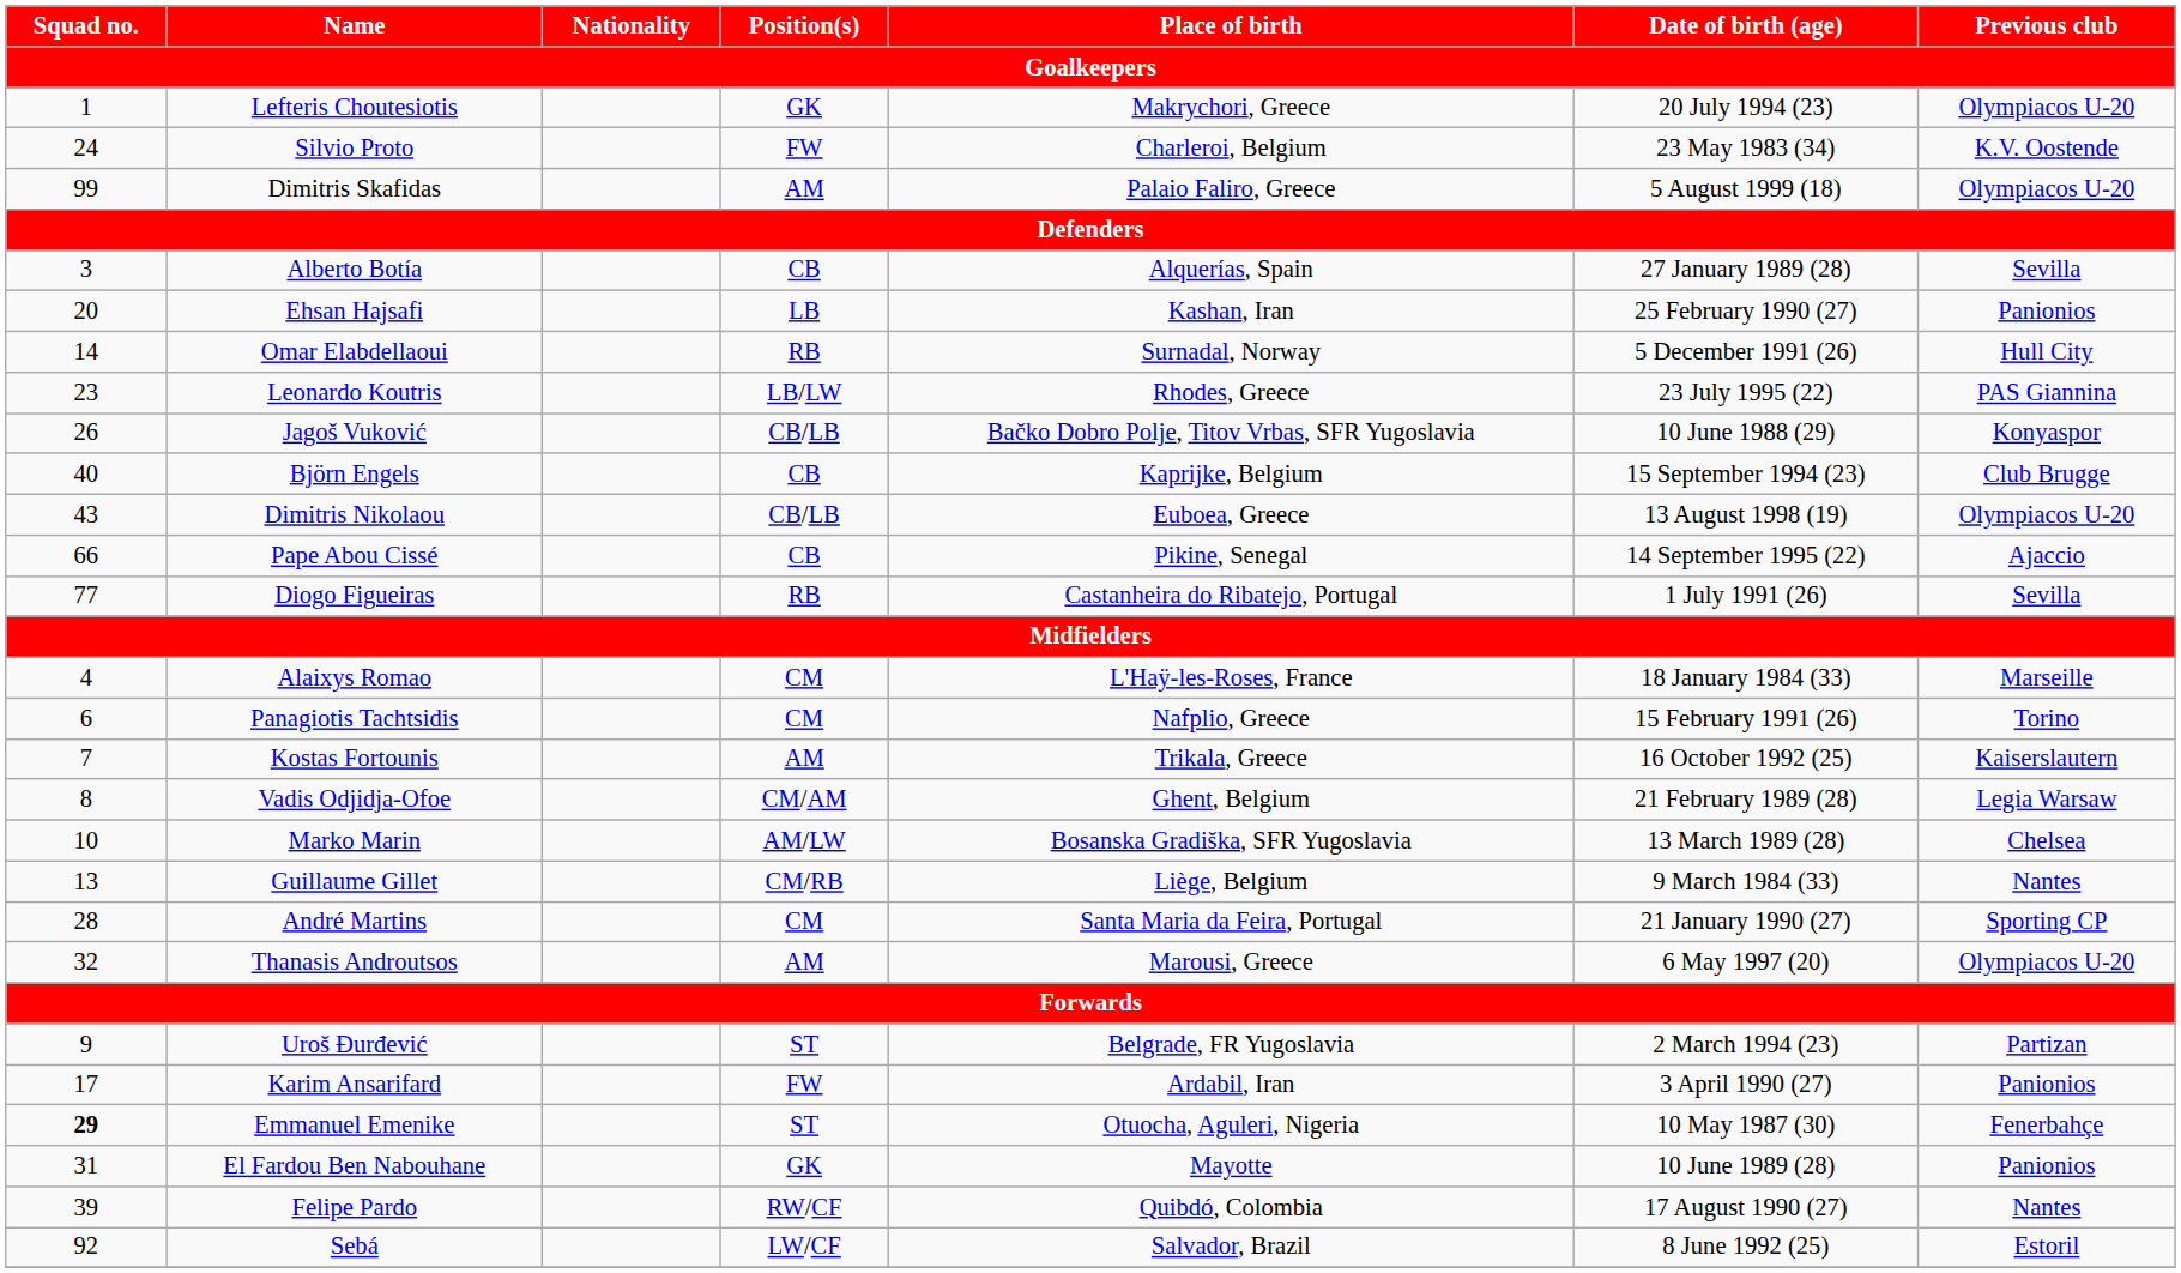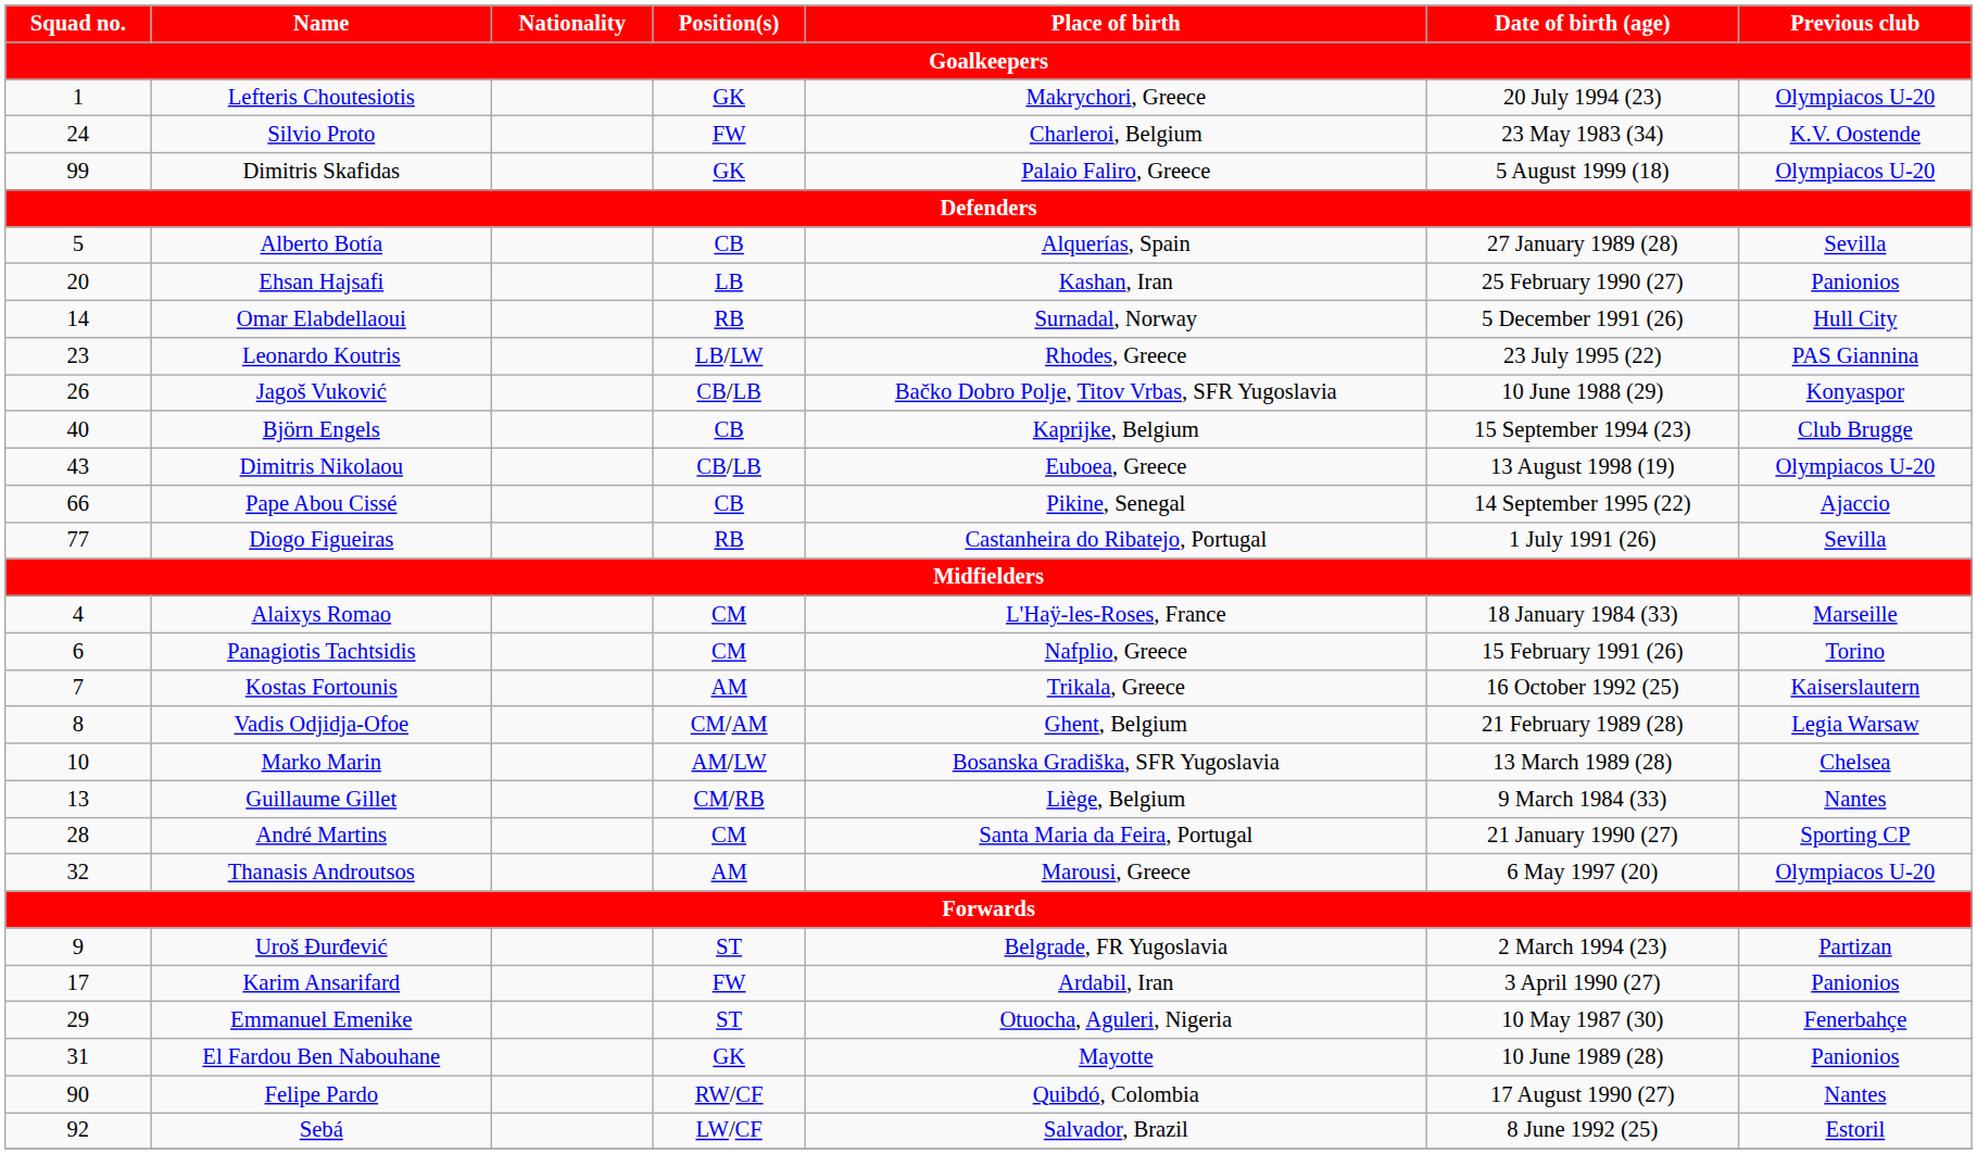 <table class="wikitable" style="text-align:center; font-size:90%; width:80%;">
 <tr>
 <th style="background:#FF0000; color:white; text-align:center;">Squad no.</th>
 <th style="background:#FF0000; color:white; text-align:center;">Name</th>
 <th style="background:#FF0000; color:white; text-align:center;">Nationality</th>
 <th style="background:#FF0000; color:white; text-align:center;">Position(s)</th>
 <th style="background:#FF0000; color:white; text-align:center;">Place of birth</th>
 <th style="background:#FF0000; color:white; text-align:center;">Date of birth (age)</th>
 <th style="background:#FF0000; color:white; text-align:center;">Previous club</th>
 </tr>
 <tr>
 <th colspan="8" style="background:#FF0000; color:white; text-align:center">Goalkeepers</th>
 </tr>
 <tr>
 <td>1</td>
 <td><a href='#'>Lefteris Choutesiotis</a></td>
 <td></td>
 <td><a href='#'>GK</a></td>
 <td><a href='#'>Makrychori</a>, Greece</td>
 <td>20 July 1994 (23)</td>
 <td> <a href='#'>Olympiacos U-20</a></td>
 </tr>
 <tr>
 <td>24</td>
 <td><a href='#'>Silvio Proto</a></td>
 <td></td>
 <td><a href='#'>FW</a></td>
 <td><a href='#'>Charleroi</a>, Belgium</td>
 <td>23 May 1983 (34)</td>
 <td> <a href='#'>K.V. Oostende</a></td>
 </tr>
 <tr>
 <td>99</td>
 <td>Dimitris Skafidas</td>
 <td></td>
-<td><a href='#'>AM</a></td>
+<td><a href='#'>GK</a></td>
 <td><a href='#'>Palaio Faliro</a>, Greece</td>
 <td>5 August 1999 (18)</td>
 <td> <a href='#'>Olympiacos U-20</a></td>
 </tr>
 <tr>
 <th colspan="8" style="background:#FF0000; color:white; text-align:center">Defenders</th>
 </tr>
 <tr>
-<td>3</td>
+<td>5</td>
 <td><a href='#'>Alberto Botía</a></td>
 <td></td>
 <td><a href='#'>CB</a></td>
 <td><a href='#'>Alquerías</a>, Spain</td>
 <td>27 January 1989 (28)</td>
 <td> <a href='#'>Sevilla</a></td>
 </tr>
 <tr>
 <td>20</td>
 <td><a href='#'>Ehsan Hajsafi</a></td>
 <td></td>
 <td><a href='#'>LB</a></td>
 <td><a href='#'>Kashan</a>, Iran</td>
 <td>25 February 1990 (27)</td>
 <td> <a href='#'>Panionios</a></td>
 </tr>
 <tr>
 <td>14</td>
 <td><a href='#'>Omar Elabdellaoui</a></td>
 <td></td>
 <td><a href='#'>RB</a></td>
 <td><a href='#'>Surnadal</a>, Norway</td>
 <td>5 December 1991 (26)</td>
 <td> <a href='#'>Hull City</a></td>
 </tr>
 <tr>
 <td>23</td>
 <td><a href='#'>Leonardo Koutris</a></td>
 <td></td>
 <td><a href='#'>LB</a>/<a href='#'>LW</a></td>
 <td><a href='#'>Rhodes</a>, Greece</td>
 <td>23 July 1995 (22)</td>
 <td> <a href='#'>PAS Giannina</a></td>
 </tr>
 <tr>
 <td>26</td>
 <td><a href='#'>Jagoš Vuković</a></td>
 <td></td>
 <td><a href='#'>CB</a>/<a href='#'>LB</a></td>
 <td><a href='#'>Bačko Dobro Polje</a>, <a href='#'>Titov Vrbas</a>, SFR Yugoslavia</td>
 <td>10 June 1988 (29)</td>
 <td> <a href='#'>Konyaspor</a></td>
 </tr>
 <tr>
 <td>40</td>
 <td><a href='#'>Björn Engels</a></td>
 <td></td>
 <td><a href='#'>CB</a></td>
 <td><a href='#'>Kaprijke</a>, Belgium</td>
 <td>15 September 1994 (23)</td>
 <td> <a href='#'>Club Brugge</a></td>
 </tr>
 <tr>
 <td>43</td>
 <td><a href='#'>Dimitris Nikolaou</a></td>
 <td></td>
 <td><a href='#'>CB</a>/<a href='#'>LB</a></td>
 <td><a href='#'>Euboea</a>, Greece</td>
 <td>13 August 1998 (19)</td>
 <td> <a href='#'>Olympiacos U-20</a></td>
 </tr>
 <tr>
 <td>66</td>
 <td><a href='#'>Pape Abou Cissé</a></td>
 <td></td>
 <td><a href='#'>CB</a></td>
 <td><a href='#'>Pikine</a>, Senegal</td>
 <td>14 September 1995 (22)</td>
 <td> <a href='#'>Ajaccio</a></td>
 </tr>
 <tr>
 <td>77</td>
 <td><a href='#'>Diogo Figueiras</a></td>
 <td></td>
 <td><a href='#'>RB</a></td>
 <td><a href='#'>Castanheira do Ribatejo</a>, Portugal</td>
 <td>1 July 1991 (26)</td>
 <td> <a href='#'>Sevilla</a></td>
 </tr>
 <tr>
 <th colspan="8" style="background:#FF0000; color:white; text-align:center">Midfielders</th>
 </tr>
 <tr>
 <td>4</td>
 <td><a href='#'>Alaixys Romao</a></td>
 <td></td>
 <td><a href='#'>CM</a></td>
 <td><a href='#'>L'Haÿ-les-Roses</a>, France</td>
 <td>18 January 1984 (33)</td>
 <td> <a href='#'>Marseille</a></td>
 </tr>
 <tr>
 <td>6</td>
 <td><a href='#'>Panagiotis Tachtsidis</a></td>
 <td></td>
 <td><a href='#'>CM</a></td>
 <td><a href='#'>Nafplio</a>, Greece</td>
 <td>15 February 1991 (26)</td>
 <td> <a href='#'>Torino</a></td>
 </tr>
 <tr>
 <td>7</td>
 <td><a href='#'>Kostas Fortounis</a></td>
 <td></td>
 <td><a href='#'>AM</a></td>
 <td><a href='#'>Trikala</a>, Greece</td>
 <td>16 October 1992 (25)</td>
 <td> <a href='#'>Kaiserslautern</a></td>
 </tr>
 <tr>
 <td>8</td>
 <td><a href='#'>Vadis Odjidja-Ofoe</a></td>
 <td></td>
 <td><a href='#'>CM</a>/<a href='#'>AM</a></td>
 <td><a href='#'>Ghent</a>, Belgium</td>
 <td>21 February 1989 (28)</td>
 <td> <a href='#'>Legia Warsaw</a></td>
 </tr>
 <tr>
 <td>10</td>
 <td><a href='#'>Marko Marin</a></td>
 <td></td>
 <td><a href='#'>AM</a>/<a href='#'>LW</a></td>
 <td><a href='#'>Bosanska Gradiška</a>, SFR Yugoslavia</td>
 <td>13 March 1989 (28)</td>
 <td> <a href='#'>Chelsea</a></td>
 </tr>
 <tr>
 <td>13</td>
 <td><a href='#'>Guillaume Gillet</a></td>
 <td></td>
 <td><a href='#'>CM</a>/<a href='#'>RB</a></td>
 <td><a href='#'>Liège</a>, Belgium</td>
 <td>9 March 1984 (33)</td>
 <td> <a href='#'>Nantes</a></td>
 </tr>
 <tr>
 <td>28</td>
 <td><a href='#'>André Martins</a></td>
 <td></td>
 <td><a href='#'>CM</a></td>
 <td><a href='#'>Santa Maria da Feira</a>, Portugal</td>
 <td>21 January 1990 (27)</td>
 <td> <a href='#'>Sporting CP</a></td>
 </tr>
 <tr>
 <td>32</td>
 <td><a href='#'>Thanasis Androutsos</a></td>
 <td></td>
 <td><a href='#'>AM</a></td>
 <td><a href='#'>Marousi</a>, Greece</td>
 <td>6 May 1997 (20)</td>
 <td> <a href='#'>Olympiacos U-20</a></td>
 </tr>
 <tr>
 <th colspan="8" style="background:#FF0000; color:white; text-align:center">Forwards</th>
 </tr>
 <tr>
 <td>9</td>
 <td><a href='#'>Uroš Đurđević</a></td>
 <td></td>
 <td><a href='#'>ST</a></td>
 <td><a href='#'>Belgrade</a>, FR Yugoslavia</td>
 <td>2 March 1994 (23)</td>
 <td> <a href='#'>Partizan</a></td>
 </tr>
 <tr>
 <td>17</td>
 <td><a href='#'>Karim Ansarifard</a></td>
 <td></td>
 <td><a href='#'>FW</a></td>
 <td><a href='#'>Ardabil</a>, Iran</td>
 <td>3 April 1990 (27)</td>
 <td> <a href='#'>Panionios</a></td>
 </tr>
 <tr>
-<td><strong>29</strong></td>
+<td>29</td>
 <td><a href='#'>Emmanuel Emenike</a></td>
 <td></td>
 <td><a href='#'>ST</a></td>
 <td><a href='#'>Otuocha</a>, <a href='#'>Aguleri</a>, Nigeria</td>
 <td>10 May 1987 (30)</td>
 <td> <a href='#'>Fenerbahçe</a></td>
 </tr>
 <tr>
 <td>31</td>
 <td><a href='#'>El Fardou Ben Nabouhane</a></td>
 <td></td>
 <td><a href='#'>GK</a></td>
 <td><a href='#'>Mayotte</a></td>
 <td>10 June 1989 (28)</td>
 <td> <a href='#'>Panionios</a></td>
 </tr>
 <tr>
-<td>39</td>
+<td>90</td>
 <td><a href='#'>Felipe Pardo</a></td>
 <td></td>
 <td><a href='#'>RW</a>/<a href='#'>CF</a></td>
 <td><a href='#'>Quibdó</a>, Colombia</td>
 <td>17 August 1990 (27)</td>
 <td> <a href='#'>Nantes</a></td>
 </tr>
 <tr>
 <td>92</td>
 <td><a href='#'>Sebá</a></td>
 <td></td>
 <td><a href='#'>LW</a>/<a href='#'>CF</a></td>
 <td><a href='#'>Salvador</a>, Brazil</td>
 <td>8 June 1992 (25)</td>
 <td> <a href='#'>Estoril</a></td>
 </tr>
 <tr>
 </tr>
 </table>
